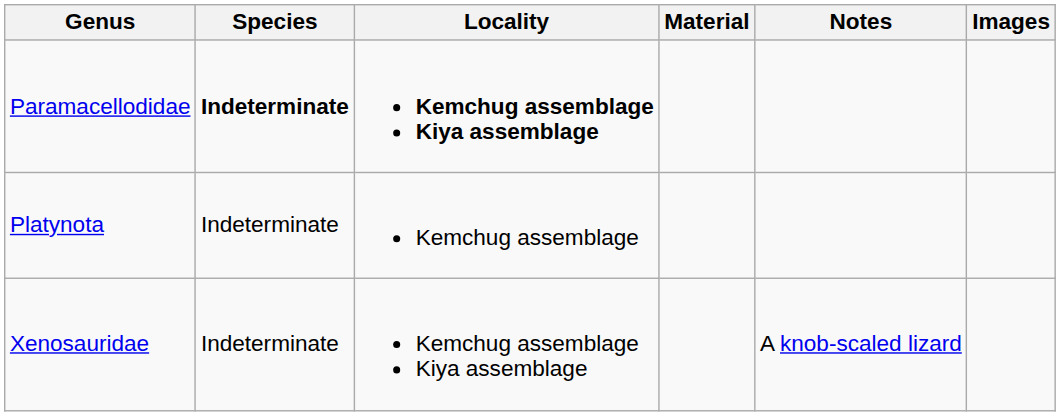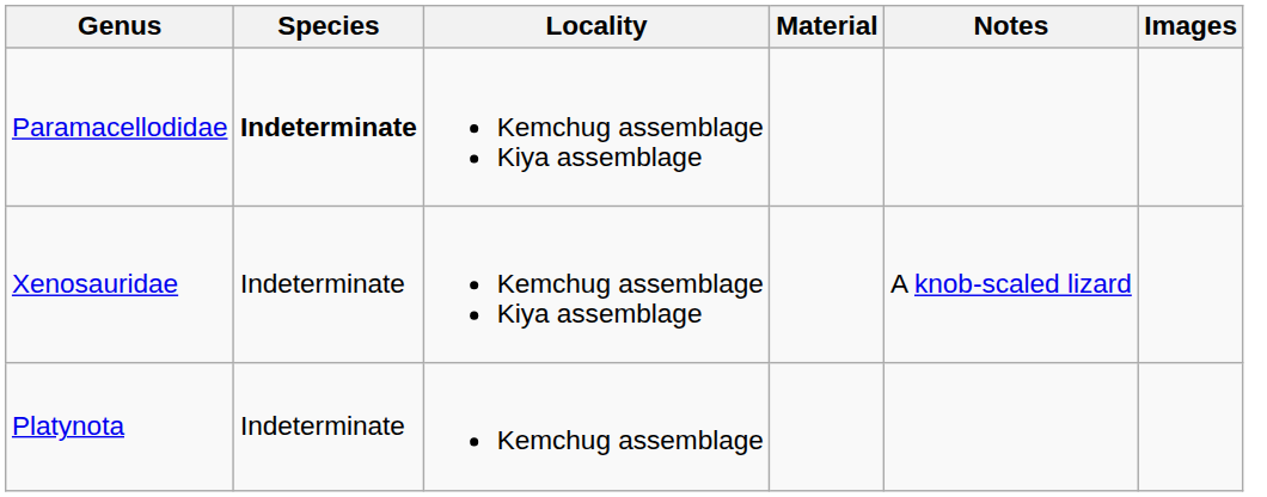 <table class="wikitable" align="center">
 <tr>
 <th>Genus</th>
 <th>Species</th>
 <th>Locality</th>
 <th>Material</th>
 <th>Notes</th>
 <th>Images</th>
 </tr>
 <tr>
 <td><a href='#'>Paramacellodidae</a></td>
 <td><strong>Indeterminate</strong></td>
-<td><strong><br><ul><li>Kemchug assemblage</li><li>Kiya assemblage</li></ul></strong></td>
-<td></td>
-<td></td>
-<td></td>
-</tr>
-<tr>
-<td><a href='#'>Platynota</a></td>
-<td>Indeterminate</td>
-<td><br><ul><li>Kemchug assemblage</li></ul></td>
+<td><br><ul><li>Kemchug assemblage</li><li>Kiya assemblage</li></ul></td>
 <td></td>
 <td></td>
 <td></td>
 </tr>
 <tr>
 <td><a href='#'>Xenosauridae</a></td>
 <td>Indeterminate</td>
 <td><br><ul><li>Kemchug assemblage</li><li>Kiya assemblage</li></ul></td>
 <td></td>
 <td>A <a href='#'>knob-scaled lizard</a></td>
 <td></td>
 </tr>
+<tr>
+<td><a href='#'>Platynota</a></td>
+<td>Indeterminate</td>
+<td><br><ul><li>Kemchug assemblage</li></ul></td>
+<td></td>
+<td></td>
+<td></td>
+</tr>
 </table>
